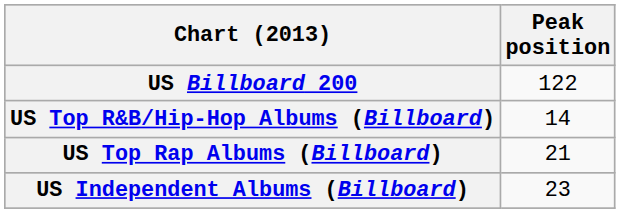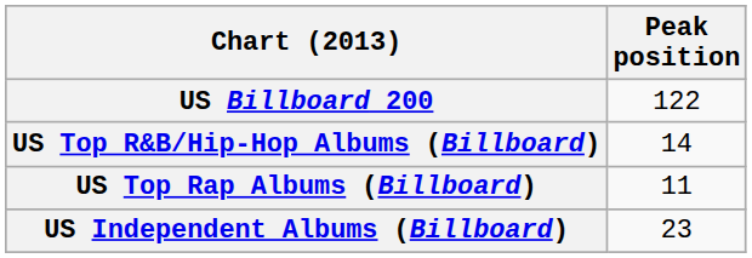 <table class="wikitable sortable plainrowheaders" style="text-align:center">
 <tr>
 <th scope="col">Chart (2013)</th>
 <th scope="col">Peak<br>position</th>
 </tr>
 <tr>
 <th scope="row">US <a href='#'><em>Billboard</em> 200</a></th>
 <td>122</td>
 </tr>
 <tr>
 <th scope="row">US <a href='#'>Top R&B/Hip-Hop Albums</a> (<em><a href='#'>Billboard</a></em>)</th>
 <td>14</td>
 </tr>
 <tr>
 <th scope="row">US <a href='#'>Top Rap Albums</a> (<em><a href='#'>Billboard</a></em>)</th>
-<td>21</td>
+<td>11</td>
 </tr>
 <tr>
 <th scope="row">US <a href='#'>Independent Albums</a> (<em><a href='#'>Billboard</a></em>)</th>
 <td>23</td>
 </tr>
 </table>
